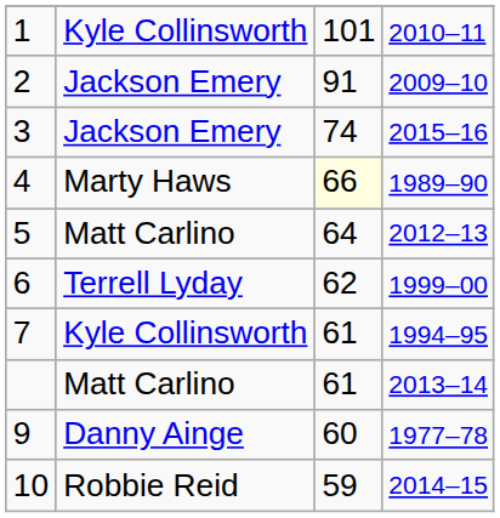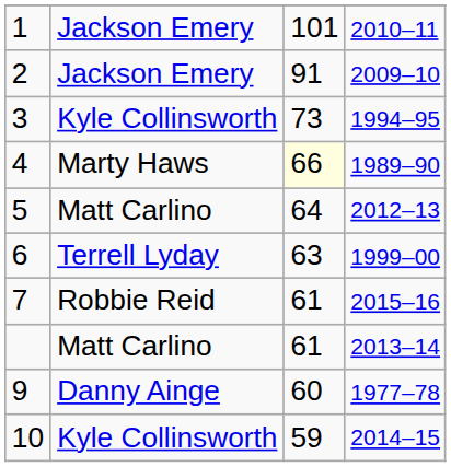 <table class="wikitable">
 <tr>
 </tr>
 <tr>
 <td>1</td>
-<td><a href='#'>Kyle Collinsworth</a></td>
+<td><a href='#'>Jackson Emery</a></td>
 <td>101</td>
 <td style="font-size:80%;"><a href='#'>2010–11</a></td>
 </tr>
 <tr>
 <td>2</td>
 <td><a href='#'>Jackson Emery</a></td>
 <td>91</td>
 <td style="font-size:80%;"><a href='#'>2009–10</a></td>
 </tr>
 <tr>
 <td>3</td>
-<td><a href='#'>Jackson Emery</a></td>
-<td>74</td>
-<td style="font-size:80%;"><a href='#'>2015–16</a></td>
+<td><a href='#'>Kyle Collinsworth</a></td>
+<td>73</td>
+<td style="font-size:80%;"><a href='#'>1994–95</a></td>
 </tr>
 <tr>
 <td>4</td>
 <td>Marty Haws</td>
 <td style="background: lightyellow;">66</td>
 <td style="font-size:80%;"><a href='#'>1989–90</a></td>
 </tr>
 <tr>
 <td>5</td>
 <td>Matt Carlino</td>
 <td>64</td>
 <td style="font-size:80%;"><a href='#'>2012–13</a></td>
 </tr>
 <tr>
 <td>6</td>
 <td><a href='#'>Terrell Lyday</a></td>
-<td>62</td>
+<td>63</td>
 <td style="font-size:80%;"><a href='#'>1999–00</a></td>
 </tr>
 <tr>
 <td>7</td>
-<td><a href='#'>Kyle Collinsworth</a></td>
+<td>Robbie Reid</td>
 <td>61</td>
-<td style="font-size:80%;"><a href='#'>1994–95</a></td>
+<td style="font-size:80%;"><a href='#'>2015–16</a></td>
 </tr>
 <tr>
 <td></td>
 <td>Matt Carlino</td>
 <td>61</td>
 <td style="font-size:80%;"><a href='#'>2013–14</a></td>
 </tr>
 <tr>
 <td>9</td>
 <td><a href='#'>Danny Ainge</a></td>
 <td>60</td>
 <td style="font-size:80%;"><a href='#'>1977–78</a></td>
 </tr>
 <tr>
 <td>10</td>
-<td>Robbie Reid</td>
+<td><a href='#'>Kyle Collinsworth</a></td>
 <td>59</td>
 <td style="font-size:80%;"><a href='#'>2014–15</a></td>
 </tr>
 </table>
